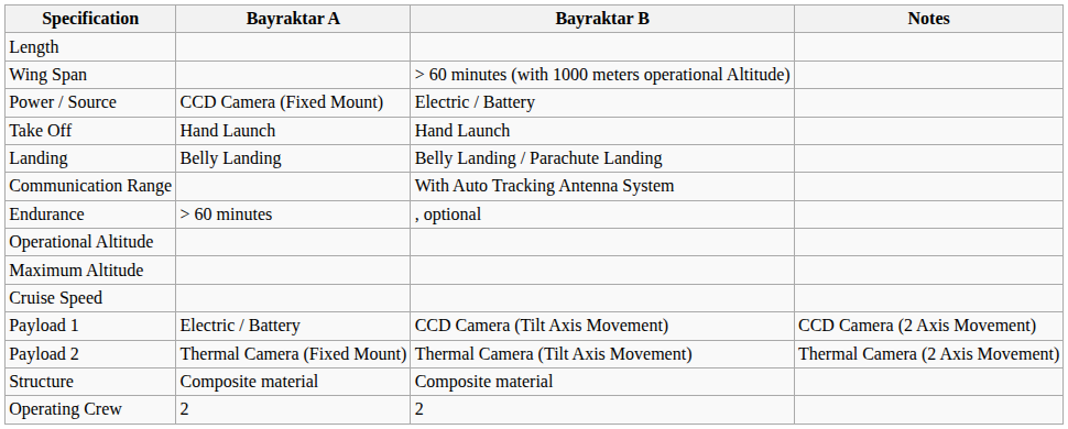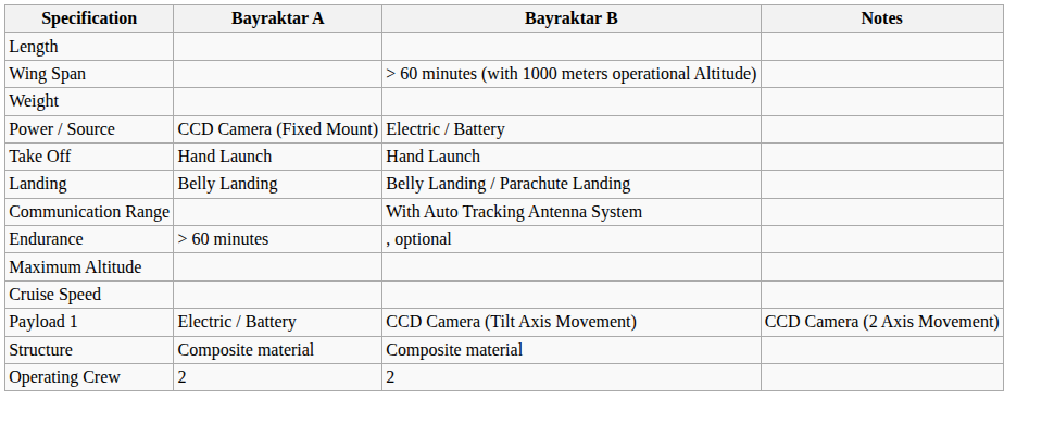 <table class="wikitable" border="1">
 <tr>
 <th>Specification</th>
 <th>Bayraktar A</th>
 <th>Bayraktar B</th>
 <th>Notes</th>
 </tr>
 <tr>
 <td>Length</td>
 <td></td>
 <td></td>
 <td></td>
 </tr>
 <tr>
 <td>Wing Span</td>
 <td></td>
 <td>> 60 minutes  (with 1000 meters operational Altitude)</td>
+<td></td>
+</tr>
+<tr>
+<td>Weight</td>
+<td></td>
+<td></td>
 <td></td>
 </tr>
 <tr>
 <td>Power / Source</td>
 <td>CCD Camera (Fixed Mount)</td>
 <td>Electric / Battery</td>
 <td></td>
 </tr>
 <tr>
 <td>Take Off</td>
 <td>Hand Launch</td>
 <td>Hand Launch</td>
 <td></td>
 </tr>
 <tr>
 <td>Landing</td>
 <td>Belly Landing</td>
 <td>Belly Landing / Parachute Landing</td>
 <td></td>
 </tr>
 <tr>
 <td>Communication Range</td>
 <td></td>
 <td> With Auto Tracking Antenna System</td>
 <td></td>
 </tr>
 <tr>
 <td>Endurance</td>
 <td>> 60 minutes</td>
 <td>, optional </td>
 <td></td>
 </tr>
 <tr>
-<td>Operational Altitude</td>
-<td></td>
-<td></td>
-<td></td>
-</tr>
-<tr>
 <td>Maximum Altitude</td>
 <td></td>
 <td></td>
 <td></td>
 </tr>
 <tr>
 <td>Cruise Speed</td>
 <td></td>
 <td></td>
 <td></td>
 </tr>
 <tr>
 <td>Payload 1</td>
 <td>Electric / Battery</td>
 <td>CCD Camera (Tilt Axis Movement)</td>
 <td>CCD Camera (2 Axis Movement)</td>
 </tr>
 <tr>
-<td>Payload 2</td>
-<td>Thermal Camera (Fixed Mount)</td>
-<td>Thermal Camera (Tilt Axis Movement)</td>
-<td>Thermal Camera (2 Axis Movement)</td>
-</tr>
-<tr>
 <td>Structure</td>
 <td>Composite material</td>
 <td>Composite material</td>
 <td></td>
 </tr>
 <tr>
 <td>Operating Crew</td>
 <td>2</td>
 <td>2</td>
 <td></td>
 </tr>
 </table>
